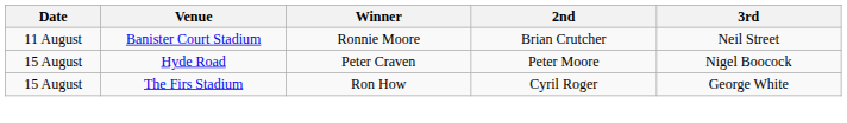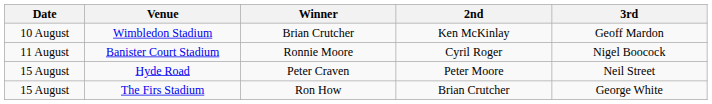 <table class="wikitable" style="text-align:center">
 <tr>
 <th width=100>Date</th>
 <th width=200>Venue</th>
 <th width=200>Winner</th>
 <th width=200>2nd</th>
 <th width=200>3rd</th>
 </tr>
 <tr>
+<td>10 August</td>
+<td><a href='#'>Wimbledon Stadium</a></td>
+<td>Brian Crutcher</td>
+<td>Ken McKinlay</td>
+<td>Geoff Mardon</td>
+</tr>
+<tr>
 <td>11 August</td>
 <td><a href='#'>Banister Court Stadium</a></td>
 <td>Ronnie Moore</td>
-<td>Brian Crutcher</td>
-<td>Neil Street</td>
+<td>Cyril Roger</td>
+<td>Nigel Boocock</td>
 </tr>
 <tr>
 <td>15 August</td>
 <td><a href='#'>Hyde Road</a></td>
 <td>Peter Craven</td>
 <td>Peter Moore</td>
-<td>Nigel Boocock</td>
+<td>Neil Street</td>
 </tr>
 <tr>
 <td>15 August</td>
 <td><a href='#'>The Firs Stadium</a></td>
 <td>Ron How</td>
-<td>Cyril Roger</td>
+<td>Brian Crutcher</td>
 <td>George White</td>
 </tr>
 </table>
